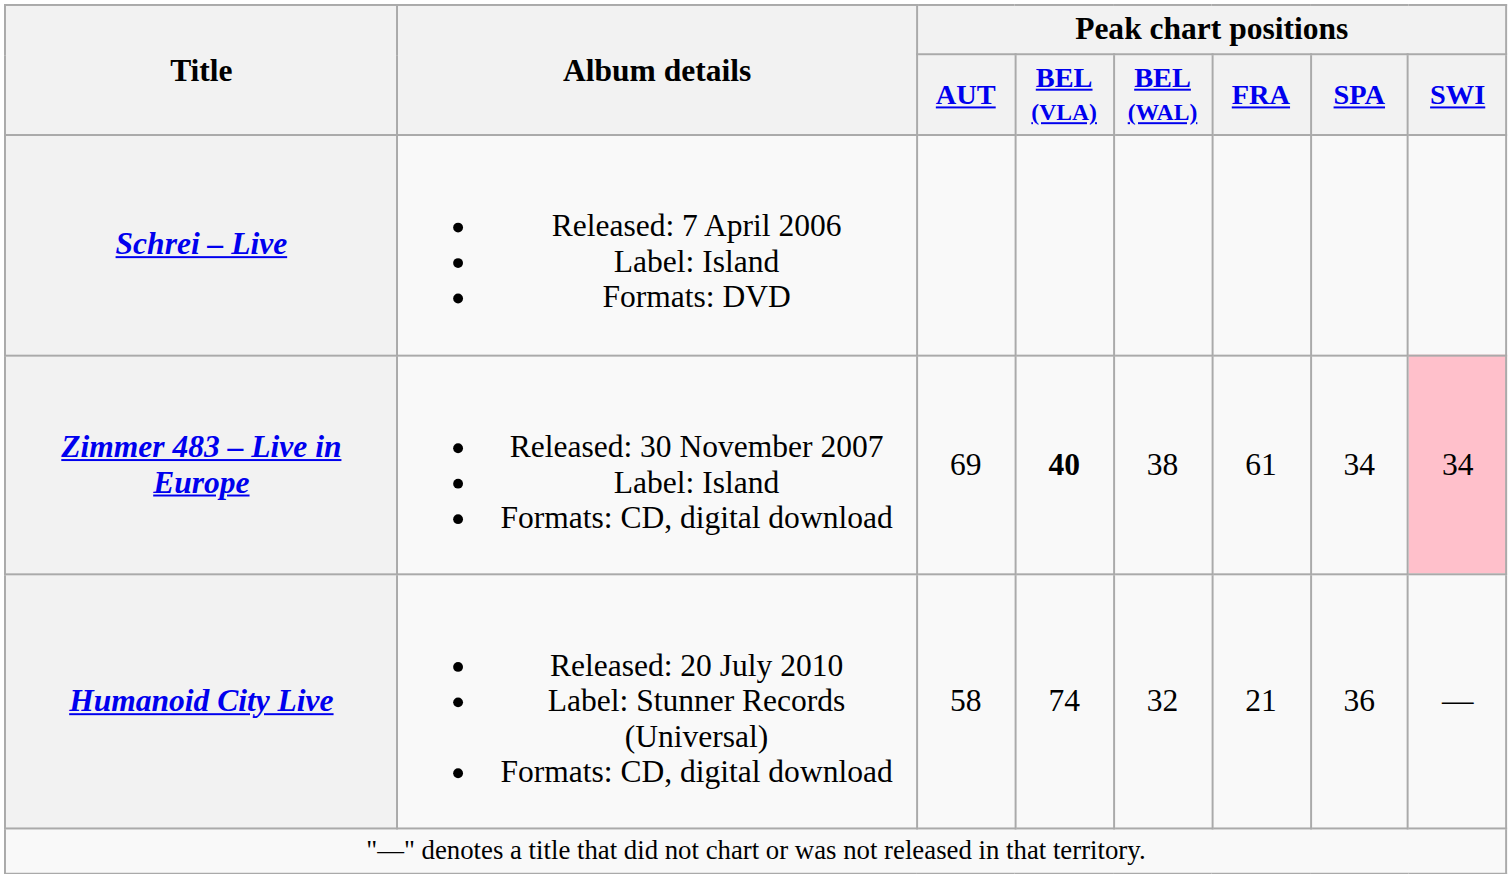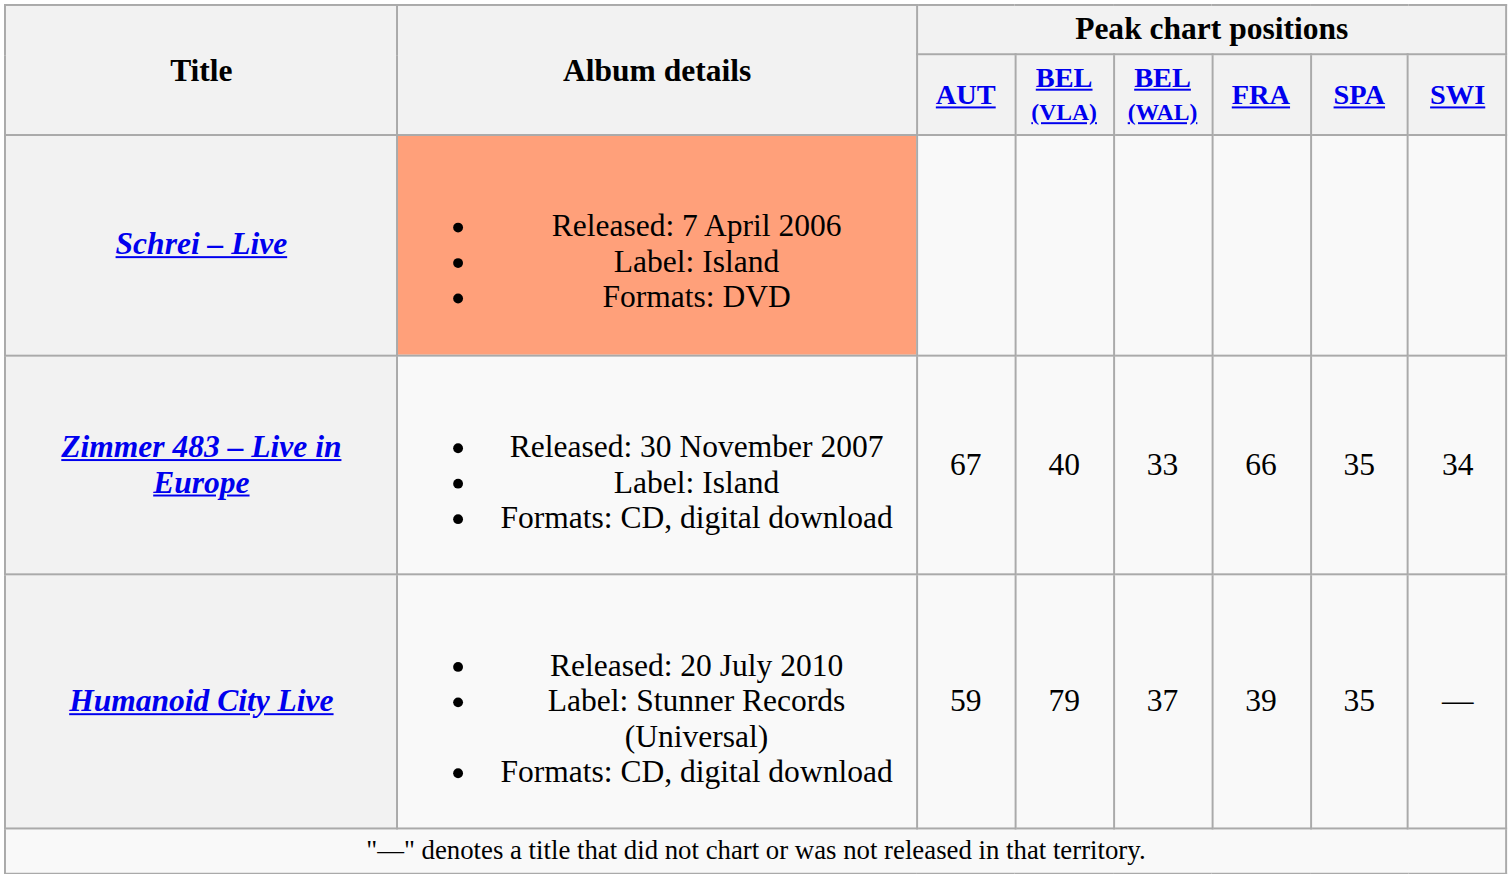 <table class="wikitable plainrowheaders" style="text-align:center;">
 <tr>
 <th scope="col" rowspan="2" style="width:12em;">Title</th>
 <th scope="col" rowspan="2" style="width:16em;">Album details</th>
 <th scope="col" colspan="6">Peak chart positions</th>
 </tr>
 <tr>
 <th scope="col" style="width:3em;font-size:90%;"><a href='#'>AUT</a><br></th>
 <th scope="col" style="width:3em;font-size:90%;"><a href='#'>BEL<br><small>(VLA)</small></a><br></th>
 <th scope="col" style="width:3em;font-size:90%;"><a href='#'>BEL<br><small>(WAL)</small></a><br></th>
 <th scope="col" style="width:3em;font-size:90%;"><a href='#'>FRA</a><br></th>
 <th scope="col" style="width:3em;font-size:90%;"><a href='#'>SPA</a><br></th>
 <th scope="col" style="width:3em;font-size:90%;"><a href='#'>SWI</a><br></th>
 </tr>
 <tr>
 <th scope="row"><em><a href='#'>Schrei – Live</a></em></th>
-<td><br><ul><li>Released: 7 April 2006</li><li>Label: Island</li><li>Formats: DVD</li></ul></td>
+<td style="background: lightsalmon;"><br><ul><li>Released: 7 April 2006</li><li>Label: Island</li><li>Formats: DVD</li></ul></td>
 <td></td>
 <td></td>
 <td></td>
 <td></td>
 <td></td>
 <td></td>
 </tr>
 <tr>
 <th scope="row"><em><a href='#'>Zimmer 483 – Live in Europe</a></em></th>
 <td><br><ul><li>Released: 30 November 2007</li><li>Label: Island</li><li>Formats: CD, digital download</li></ul></td>
-<td>69</td>
-<td><strong>40</strong></td>
-<td>38</td>
-<td>61</td>
+<td>67</td>
+<td>40</td>
+<td>33</td>
+<td>66</td>
+<td>35</td>
 <td>34</td>
-<td style="background: pink;">34</td>
 </tr>
 <tr>
 <th scope="row"><em><a href='#'>Humanoid City Live</a></em></th>
 <td><br><ul><li>Released: 20 July 2010</li><li>Label: Stunner Records (Universal)</li><li>Formats: CD, digital download</li></ul></td>
-<td>58</td>
-<td>74</td>
-<td>32</td>
-<td>21</td>
-<td>36</td>
+<td>59</td>
+<td>79</td>
+<td>37</td>
+<td>39</td>
+<td>35</td>
 <td>—</td>
 </tr>
 <tr>
 <td align="center" colspan="19" style="font-size: 85%">"—" denotes a title that did not chart or was not released in that territory.</td>
 </tr>
 </table>
